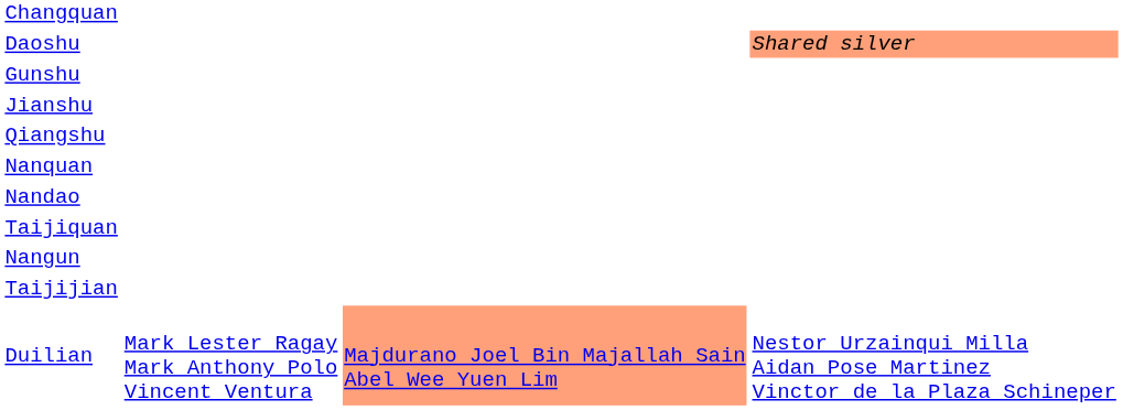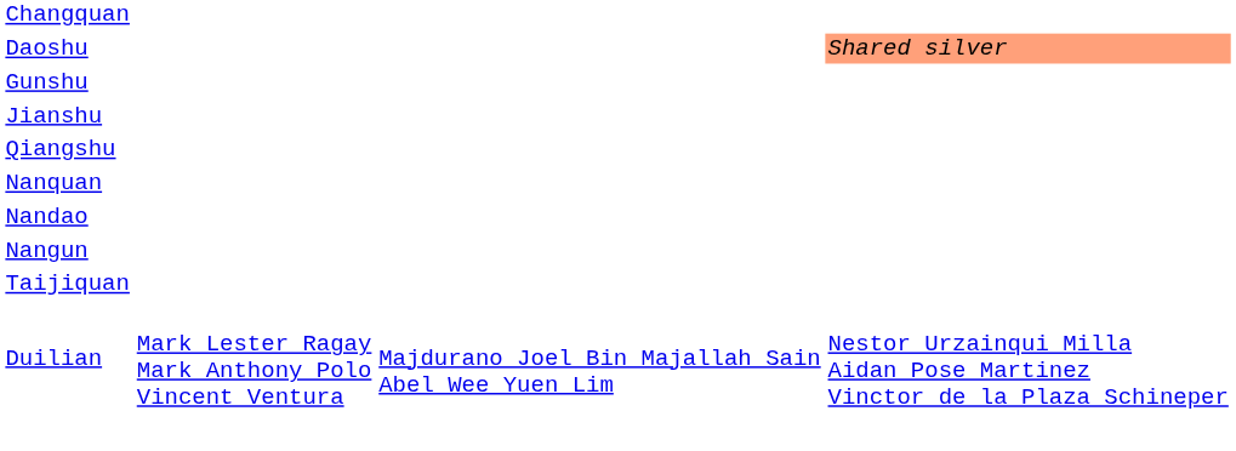 <table>
 <tr>
 <td><a href='#'>Changquan</a></td>
 <td></td>
 <td></td>
 <td></td>
 </tr>
 <tr>
 <td><a href='#'>Daoshu</a></td>
 <td></td>
 <td><br></td>
 <td style="background: lightsalmon;"><em>Shared silver</em></td>
 </tr>
 <tr>
 <td><a href='#'>Gunshu</a></td>
 <td></td>
 <td></td>
 <td></td>
 </tr>
 <tr>
 <td><a href='#'>Jianshu</a></td>
 <td></td>
 <td></td>
 <td></td>
 </tr>
 <tr>
 <td><a href='#'>Qiangshu</a></td>
 <td></td>
 <td></td>
 <td></td>
 </tr>
 <tr>
 <td><a href='#'>Nanquan</a></td>
 <td></td>
 <td></td>
 <td></td>
 </tr>
 <tr>
 <td><a href='#'>Nandao</a></td>
 <td></td>
 <td></td>
 <td></td>
 </tr>
 <tr>
-<td><a href='#'>Taijiquan</a></td>
-<td></td>
-<td></td>
-<td></td>
-</tr>
-<tr>
 <td><a href='#'>Nangun</a></td>
 <td></td>
 <td></td>
 <td></td>
 </tr>
 <tr>
-<td><a href='#'>Taijijian</a></td>
+<td><a href='#'>Taijiquan</a></td>
 <td></td>
 <td></td>
 <td></td>
 </tr>
 <tr>
 <td><a href='#'>Duilian</a></td>
 <td><br><a href='#'>Mark Lester Ragay</a><br><a href='#'>Mark Anthony Polo</a><br><a href='#'>Vincent Ventura</a></td>
-<td style="background: lightsalmon;"><br><a href='#'>Majdurano Joel Bin Majallah Sain</a><br><a href='#'>Abel Wee Yuen Lim</a></td>
+<td><br><a href='#'>Majdurano Joel Bin Majallah Sain</a><br><a href='#'>Abel Wee Yuen Lim</a></td>
 <td><br><a href='#'>Nestor Urzainqui Milla</a><br><a href='#'>Aidan Pose Martinez</a><br><a href='#'>Vinctor de la Plaza Schineper</a></td>
 </tr>
 <tr>
 </tr>
 </table>
